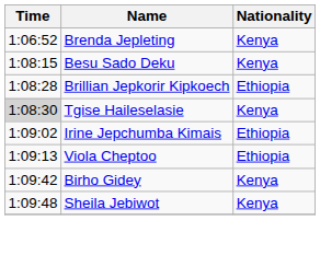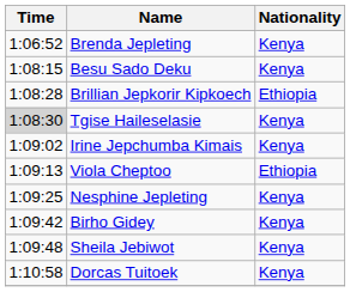 <table class="wikitable mw-collapsible mw-collapsed">
 <tr>
 <th>Time</th>
 <th>Name</th>
 <th>Nationality</th>
 </tr>
 <tr>
 <td>1:06:52</td>
 <td><a href='#'>Brenda Jepleting</a></td>
 <td><a href='#'>Kenya</a></td>
 </tr>
 <tr>
 <td>1:08:15</td>
 <td><a href='#'>Besu Sado Deku</a></td>
 <td><a href='#'>Kenya</a></td>
 </tr>
 <tr>
 <td>1:08:28</td>
 <td><a href='#'>Brillian Jepkorir Kipkoech</a></td>
 <td><a href='#'>Ethiopia</a></td>
 </tr>
 <tr>
 <td style="background: lightgrey;">1:08:30</td>
 <td><a href='#'>Tgise Haileselasie</a></td>
 <td><a href='#'>Kenya</a></td>
 </tr>
 <tr>
 <td>1:09:02</td>
 <td><a href='#'>Irine Jepchumba Kimais</a></td>
-<td><a href='#'>Ethiopia</a></td>
+<td><a href='#'>Kenya</a></td>
 </tr>
 <tr>
 <td>1:09:13</td>
 <td><a href='#'>Viola Cheptoo</a></td>
 <td><a href='#'>Ethiopia</a></td>
+</tr>
+<tr>
+<td>1:09:25</td>
+<td><a href='#'>Nesphine Jepleting</a></td>
+<td><a href='#'>Kenya</a></td>
 </tr>
 <tr>
 <td>1:09:42</td>
 <td><a href='#'>Birho Gidey</a></td>
 <td><a href='#'>Kenya</a></td>
 </tr>
 <tr>
 <td>1:09:48</td>
 <td><a href='#'>Sheila Jebiwot</a></td>
 <td><a href='#'>Kenya</a></td>
 </tr>
 <tr>
+<td>1:10:58</td>
+<td><a href='#'>Dorcas Tuitoek</a></td>
+<td><a href='#'>Kenya</a></td>
+</tr>
+<tr>
 </tr>
 </table>
